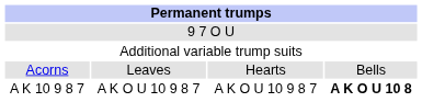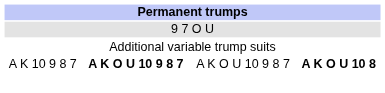 <table style="wikitable" style="float: middle; background: #c0c0c0; margin-left: 1em; border-spacing: 1px;">
 <tr align="center">
 <td style="background: #c0c8f8;" colspan="4" width="480"><strong>Permanent trumps</strong></td>
 </tr>
 <tr align="center">
 <td colspan="4" style="background: #e3e3e3;">9  7 O U</td>
 </tr>
 <tr align="center">
 <td colspan="4">Additional variable trump suits</td>
 </tr>
 <tr align="center">
-<td style="background: #e3e3e3;"><a href='#'>Acorns</a></td>
-<td style="background: #e3e3e3;">Leaves</td>
-<td style="background: #e3e3e3;">Hearts</td>
-<td style="background: #e3e3e3;">Bells</td>
-</tr>
-<tr align="center">
 <td style="background: #ffffff;">A K 10 9 8 7</td>
-<td style="background: #ffffff;">A K O U 10 9 8 7</td>
+<td style="background: #ffffff;"><strong>A K O U 10 9 8 7</strong></td>
 <td style="background: #ffffff;">A K O U 10 9 8 7</td>
 <td style="background: #ffffff;"><strong>A K O U 10 8</strong></td>
 </tr>
 </table>
